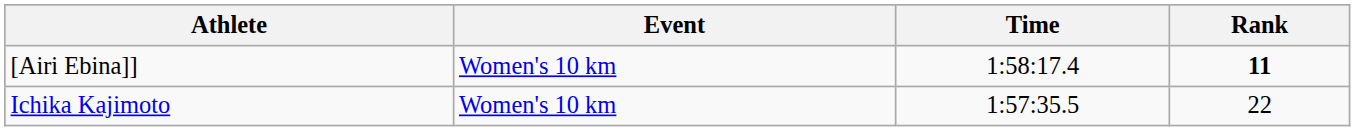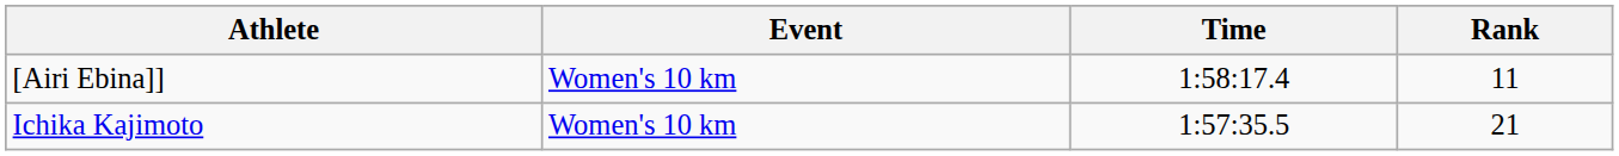 <table class="wikitable" style="text-align:center; font-size:90%; width:50%;">
 <tr>
 <th>Athlete</th>
 <th>Event</th>
 <th>Time</th>
 <th>Rank</th>
 </tr>
 <tr>
 <td align=left>[Airi Ebina]]</td>
 <td align=left><a href='#'>Women's 10 km</a></td>
 <td>1:58:17.4</td>
-<td><strong>11</strong></td>
+<td>11</td>
 </tr>
 <tr>
 <td align=left><a href='#'>Ichika Kajimoto</a></td>
 <td align=left><a href='#'>Women's 10 km</a></td>
 <td>1:57:35.5</td>
-<td>22</td>
+<td>21</td>
 </tr>
 </table>
